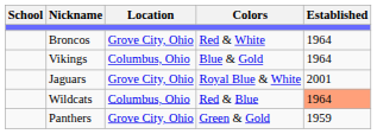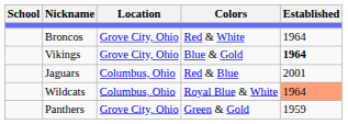 <table class="wikitable sortable">
 <tr>
 <th>School</th>
 <th>Nickname</th>
 <th>Location</th>
 <th>Colors</th>
 <th>Established</th>
 </tr>
 <tr>
 <th colspan="7" style="background:#676AFE;"></th>
 </tr>
 <tr>
 <td></td>
 <td>Broncos</td>
 <td><a href='#'>Grove City, Ohio</a></td>
 <td>  <a href='#'>Red</a> & <a href='#'>White</a></td>
 <td>1964</td>
 </tr>
 <tr>
 <td></td>
 <td>Vikings</td>
-<td><a href='#'>Columbus, Ohio</a></td>
+<td><a href='#'>Grove City, Ohio</a></td>
 <td>  <a href='#'>Blue</a> & <a href='#'>Gold</a></td>
-<td>1964</td>
+<td><strong>1964</strong></td>
 </tr>
 <tr>
 <td></td>
 <td>Jaguars</td>
-<td><a href='#'>Grove City, Ohio</a></td>
-<td>  <a href='#'>Royal Blue</a> & <a href='#'>White</a></td>
+<td><a href='#'>Columbus, Ohio</a></td>
+<td>  <a href='#'>Red</a> & <a href='#'>Blue</a></td>
 <td>2001</td>
 </tr>
 <tr>
 <td></td>
 <td>Wildcats</td>
 <td><a href='#'>Columbus, Ohio</a></td>
-<td>  <a href='#'>Red</a> & <a href='#'>Blue</a></td>
+<td>  <a href='#'>Royal Blue</a> & <a href='#'>White</a></td>
 <td style="background: lightsalmon;">1964</td>
 </tr>
 <tr>
 <td></td>
 <td>Panthers</td>
 <td><a href='#'>Grove City, Ohio</a></td>
 <td>  <a href='#'>Green</a> & <a href='#'>Gold</a></td>
 <td>1959</td>
 </tr>
 </table>
